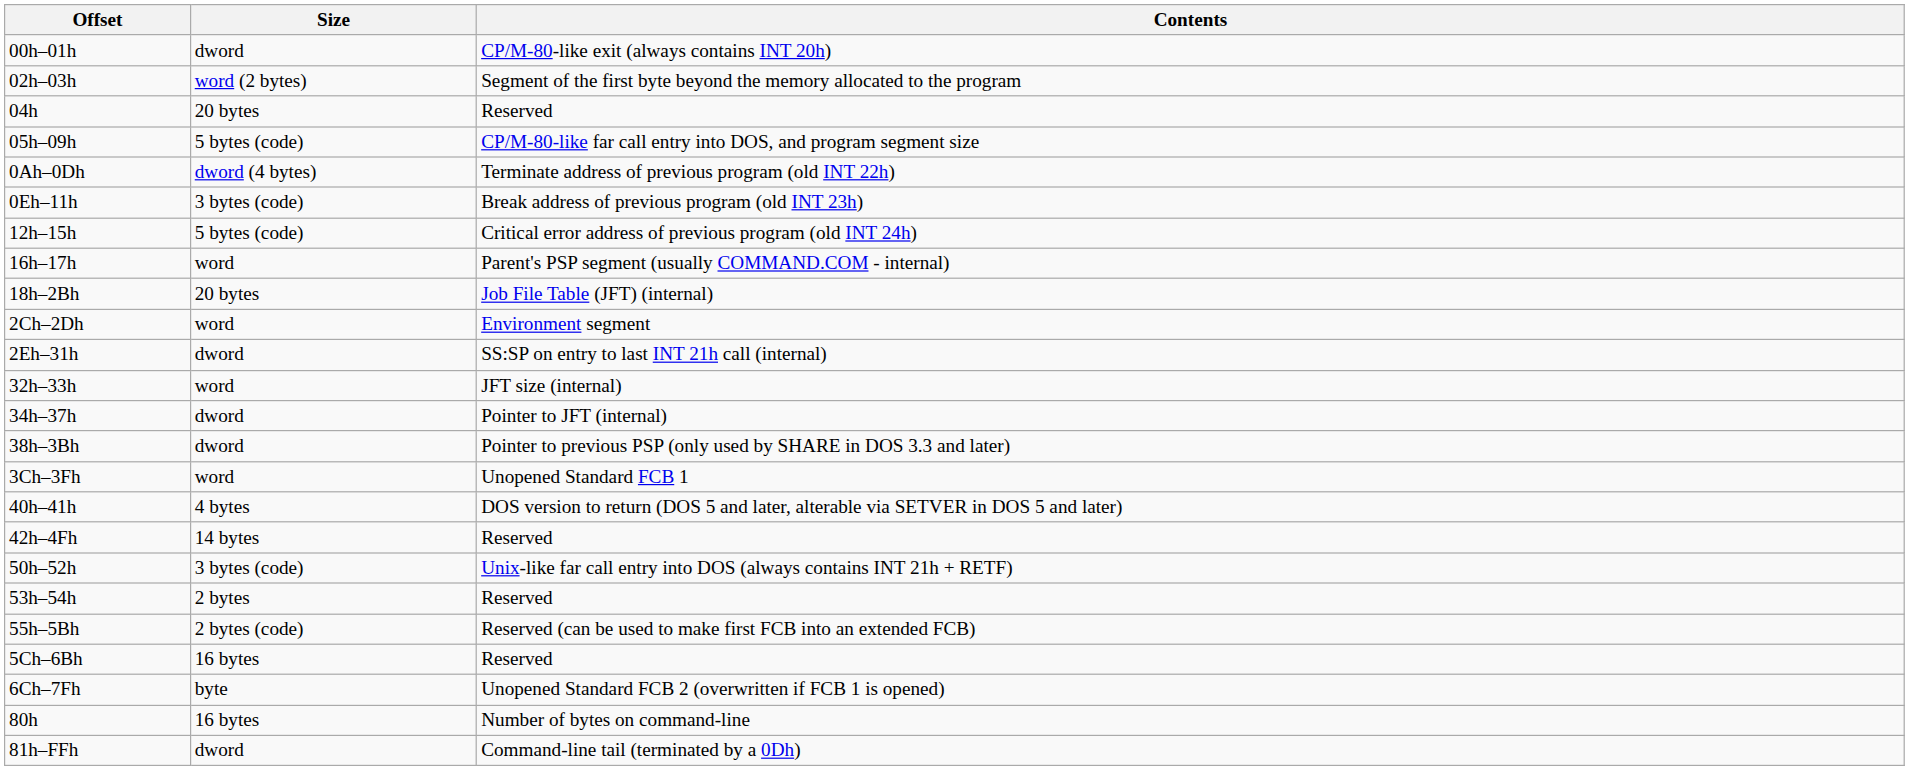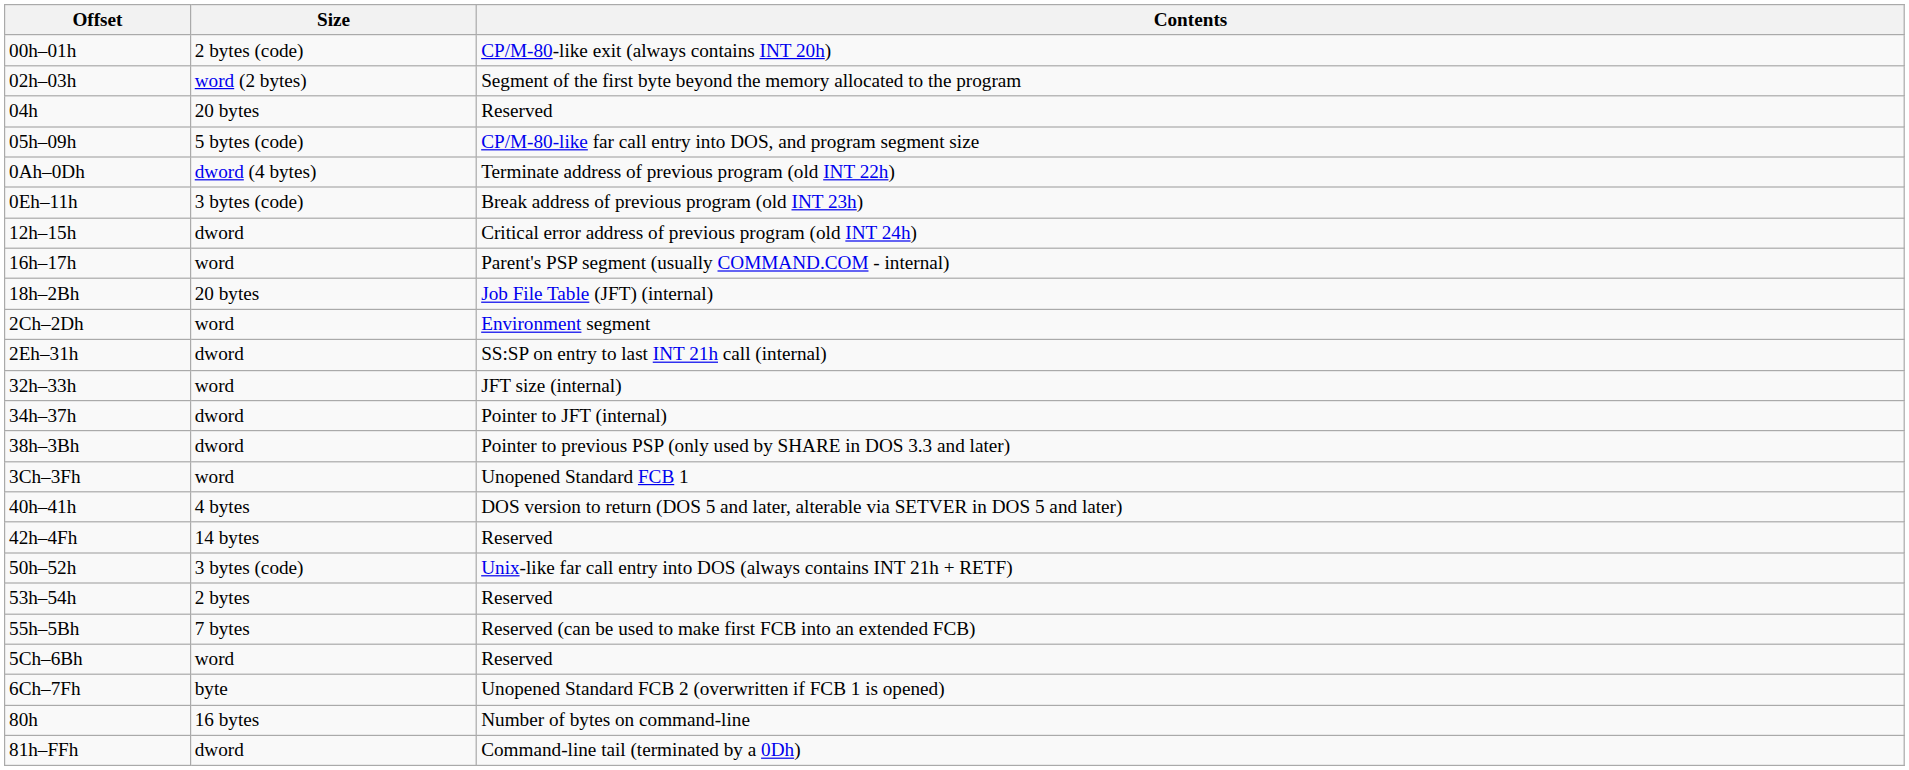 <table border="1" width="100%" class="wikitable">
 <tr>
 <th>Offset</th>
 <th>Size</th>
 <th>Contents</th>
 </tr>
 <tr>
 <td>00h–01h</td>
-<td>dword</td>
+<td>2 bytes (code)</td>
 <td><a href='#'>CP/M-80</a>-like exit (always contains <a href='#'>INT 20h</a>)</td>
 </tr>
 <tr>
 <td>02h–03h</td>
 <td><a href='#'>word</a> (2 bytes)</td>
 <td>Segment of the first byte beyond the memory allocated to the program</td>
 </tr>
 <tr>
 <td>04h</td>
 <td>20 bytes</td>
 <td>Reserved</td>
 </tr>
 <tr>
 <td>05h–09h</td>
 <td>5 bytes (code)</td>
 <td><a href='#'>CP/M-80-like</a> far call entry into DOS, and program segment size</td>
 </tr>
 <tr>
 <td>0Ah–0Dh</td>
 <td><a href='#'>dword</a> (4 bytes)</td>
 <td>Terminate address of previous program (old <a href='#'>INT 22h</a>)</td>
 </tr>
 <tr>
 <td>0Eh–11h</td>
 <td>3 bytes (code)</td>
 <td>Break address of previous program (old <a href='#'>INT 23h</a>)</td>
 </tr>
 <tr>
 <td>12h–15h</td>
-<td>5 bytes (code)</td>
+<td>dword</td>
 <td>Critical error address of previous program (old <a href='#'>INT 24h</a>)</td>
 </tr>
 <tr>
 <td>16h–17h</td>
 <td>word</td>
 <td>Parent's PSP segment (usually <a href='#'>COMMAND.COM</a> - internal)</td>
 </tr>
 <tr>
 <td>18h–2Bh</td>
 <td>20 bytes</td>
 <td><a href='#'>Job File Table</a> (JFT) (internal)</td>
 </tr>
 <tr>
 <td>2Ch–2Dh</td>
 <td>word</td>
 <td><a href='#'>Environment</a> segment</td>
 </tr>
 <tr>
 <td>2Eh–31h</td>
 <td>dword</td>
 <td>SS:SP on entry to last <a href='#'>INT 21h</a> call (internal)</td>
 </tr>
 <tr>
 <td>32h–33h</td>
 <td>word</td>
 <td>JFT size (internal)</td>
 </tr>
 <tr>
 <td>34h–37h</td>
 <td>dword</td>
 <td>Pointer to JFT (internal)</td>
 </tr>
 <tr>
 <td>38h–3Bh</td>
 <td>dword</td>
 <td>Pointer to previous PSP (only used by SHARE in DOS 3.3 and later)</td>
 </tr>
 <tr>
 <td>3Ch–3Fh</td>
 <td>word</td>
 <td>Unopened Standard <a href='#'>FCB</a> 1</td>
 </tr>
 <tr>
 <td>40h–41h</td>
 <td>4 bytes</td>
 <td>DOS version to return (DOS 5 and later, alterable via SETVER in DOS 5 and later)</td>
 </tr>
 <tr>
 <td>42h–4Fh</td>
 <td>14 bytes</td>
 <td>Reserved</td>
 </tr>
 <tr>
 <td>50h–52h</td>
 <td>3 bytes (code)</td>
 <td><a href='#'>Unix</a>-like far call entry into DOS (always contains INT 21h + RETF)</td>
 </tr>
 <tr>
 <td>53h–54h</td>
 <td>2 bytes</td>
 <td>Reserved</td>
 </tr>
 <tr>
 <td>55h–5Bh</td>
-<td>2 bytes (code)</td>
+<td>7 bytes</td>
 <td>Reserved (can be used to make first FCB into an extended FCB)</td>
 </tr>
 <tr>
 <td>5Ch–6Bh</td>
-<td>16 bytes</td>
+<td>word</td>
 <td>Reserved</td>
 </tr>
 <tr>
 <td>6Ch–7Fh</td>
 <td>byte</td>
 <td>Unopened Standard FCB 2 (overwritten if FCB 1 is opened)</td>
 </tr>
 <tr>
 <td>80h</td>
 <td>16 bytes</td>
 <td>Number of bytes on command-line</td>
 </tr>
 <tr>
 <td>81h–FFh</td>
 <td>dword</td>
 <td>Command-line tail (terminated by a <a href='#'>0Dh</a>)</td>
 </tr>
 </table>
